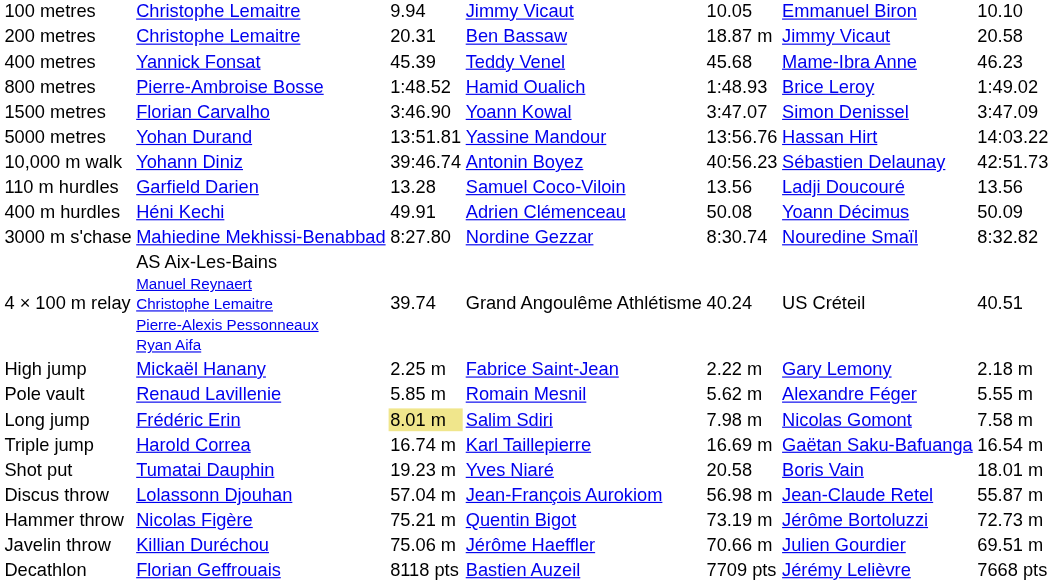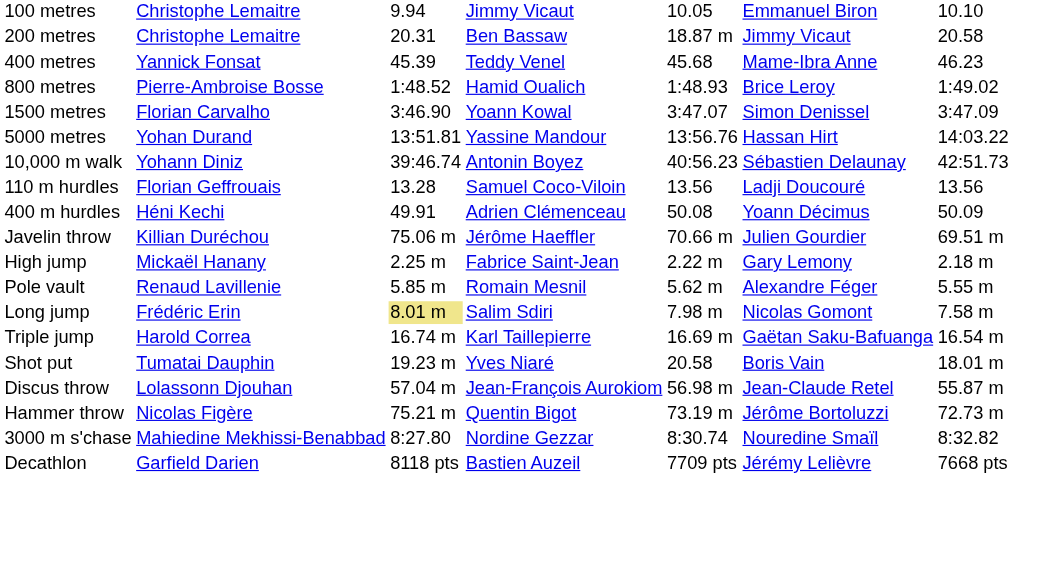 <table>
 <tr>
 <td>100 metres</td>
 <td><a href='#'>Christophe Lemaitre</a></td>
 <td>9.94</td>
 <td><a href='#'>Jimmy Vicaut</a></td>
 <td>10.05</td>
 <td><a href='#'>Emmanuel Biron</a></td>
 <td>10.10</td>
 </tr>
 <tr>
 <td>200 metres</td>
 <td><a href='#'>Christophe Lemaitre</a></td>
 <td>20.31</td>
 <td><a href='#'>Ben Bassaw</a></td>
 <td>18.87 m</td>
 <td><a href='#'>Jimmy Vicaut</a></td>
 <td>20.58</td>
 </tr>
 <tr>
 <td>400 metres</td>
 <td><a href='#'>Yannick Fonsat</a></td>
 <td>45.39</td>
 <td><a href='#'>Teddy Venel</a></td>
 <td>45.68</td>
 <td><a href='#'>Mame-Ibra Anne</a></td>
 <td>46.23</td>
 </tr>
 <tr>
 <td>800 metres</td>
 <td><a href='#'>Pierre-Ambroise Bosse</a></td>
 <td>1:48.52</td>
 <td><a href='#'>Hamid Oualich</a></td>
 <td>1:48.93</td>
 <td><a href='#'>Brice Leroy</a></td>
 <td>1:49.02</td>
 </tr>
 <tr>
 <td>1500 metres</td>
 <td><a href='#'>Florian Carvalho</a></td>
 <td>3:46.90</td>
 <td><a href='#'>Yoann Kowal</a></td>
 <td>3:47.07</td>
 <td><a href='#'>Simon Denissel</a></td>
 <td>3:47.09</td>
 </tr>
 <tr>
 <td>5000 metres</td>
 <td><a href='#'>Yohan Durand</a></td>
 <td>13:51.81</td>
 <td><a href='#'>Yassine Mandour</a></td>
 <td>13:56.76</td>
 <td><a href='#'>Hassan Hirt</a></td>
 <td>14:03.22</td>
 </tr>
 <tr>
 <td>10,000 m walk</td>
 <td><a href='#'>Yohann Diniz</a></td>
 <td>39:46.74</td>
 <td><a href='#'>Antonin Boyez</a></td>
 <td>40:56.23</td>
 <td><a href='#'>Sébastien Delaunay</a></td>
 <td>42:51.73</td>
 </tr>
 <tr>
 <td>110 m hurdles</td>
-<td><a href='#'>Garfield Darien</a></td>
+<td><a href='#'>Florian Geffrouais</a></td>
 <td>13.28</td>
 <td><a href='#'>Samuel Coco-Viloin</a></td>
 <td>13.56</td>
 <td><a href='#'>Ladji Doucouré</a></td>
 <td>13.56</td>
 </tr>
 <tr>
 <td>400 m hurdles</td>
 <td><a href='#'>Héni Kechi</a></td>
 <td>49.91</td>
 <td><a href='#'>Adrien Clémenceau</a></td>
 <td>50.08</td>
 <td><a href='#'>Yoann Décimus</a></td>
 <td>50.09</td>
 </tr>
 <tr>
-<td>3000 m s'chase</td>
-<td><a href='#'>Mahiedine Mekhissi-Benabbad</a></td>
-<td>8:27.80</td>
-<td><a href='#'>Nordine Gezzar</a></td>
-<td>8:30.74</td>
-<td><a href='#'>Nouredine Smaïl</a></td>
-<td>8:32.82</td>
-</tr>
-<tr>
-<td>4 × 100 m relay</td>
-<td>AS Aix-Les-Bains<br><small><a href='#'>Manuel Reynaert</a><br><a href='#'>Christophe Lemaitre</a><br><a href='#'>Pierre-Alexis Pessonneaux</a><br><a href='#'>Ryan Aifa</a></small></td>
-<td>39.74</td>
-<td>Grand Angoulême Athlétisme</td>
-<td>40.24</td>
-<td>US Créteil</td>
-<td>40.51</td>
+<td>Javelin throw</td>
+<td><a href='#'>Killian Duréchou</a></td>
+<td>75.06 m</td>
+<td><a href='#'>Jérôme Haeffler</a></td>
+<td>70.66 m</td>
+<td><a href='#'>Julien Gourdier</a></td>
+<td>69.51 m</td>
 </tr>
 <tr>
 <td>High jump</td>
 <td><a href='#'>Mickaël Hanany</a></td>
 <td>2.25 m</td>
 <td><a href='#'>Fabrice Saint-Jean</a></td>
 <td>2.22 m</td>
 <td><a href='#'>Gary Lemony</a></td>
 <td>2.18 m</td>
 </tr>
 <tr>
 <td>Pole vault</td>
 <td><a href='#'>Renaud Lavillenie</a></td>
 <td>5.85 m</td>
 <td><a href='#'>Romain Mesnil</a></td>
 <td>5.62 m</td>
 <td><a href='#'>Alexandre Féger</a></td>
 <td>5.55 m</td>
 </tr>
 <tr>
 <td>Long jump</td>
 <td><a href='#'>Frédéric Erin</a></td>
 <td style="background: khaki;">8.01 m</td>
 <td><a href='#'>Salim Sdiri</a></td>
 <td>7.98 m</td>
 <td><a href='#'>Nicolas Gomont</a></td>
 <td>7.58 m</td>
 </tr>
 <tr>
 <td>Triple jump</td>
 <td><a href='#'>Harold Correa</a></td>
 <td>16.74 m</td>
 <td><a href='#'>Karl Taillepierre</a></td>
 <td>16.69 m</td>
 <td><a href='#'>Gaëtan Saku-Bafuanga</a></td>
 <td>16.54 m</td>
 </tr>
 <tr>
 <td>Shot put</td>
 <td><a href='#'>Tumatai Dauphin</a></td>
 <td>19.23 m</td>
 <td><a href='#'>Yves Niaré</a></td>
 <td>20.58</td>
 <td><a href='#'>Boris Vain</a></td>
 <td>18.01 m</td>
 </tr>
 <tr>
 <td>Discus throw</td>
 <td><a href='#'>Lolassonn Djouhan</a></td>
 <td>57.04 m</td>
 <td><a href='#'>Jean-François Aurokiom</a></td>
 <td>56.98 m</td>
 <td><a href='#'>Jean-Claude Retel</a></td>
 <td>55.87 m</td>
 </tr>
 <tr>
 <td>Hammer throw</td>
 <td><a href='#'>Nicolas Figère</a></td>
 <td>75.21 m</td>
 <td><a href='#'>Quentin Bigot</a></td>
 <td>73.19 m</td>
 <td><a href='#'>Jérôme Bortoluzzi</a></td>
 <td>72.73 m</td>
 </tr>
 <tr>
-<td>Javelin throw</td>
-<td><a href='#'>Killian Duréchou</a></td>
-<td>75.06 m</td>
-<td><a href='#'>Jérôme Haeffler</a></td>
-<td>70.66 m</td>
-<td><a href='#'>Julien Gourdier</a></td>
-<td>69.51 m</td>
+<td>3000 m s'chase</td>
+<td><a href='#'>Mahiedine Mekhissi-Benabbad</a></td>
+<td>8:27.80</td>
+<td><a href='#'>Nordine Gezzar</a></td>
+<td>8:30.74</td>
+<td><a href='#'>Nouredine Smaïl</a></td>
+<td>8:32.82</td>
 </tr>
 <tr>
 <td>Decathlon</td>
-<td><a href='#'>Florian Geffrouais</a></td>
+<td><a href='#'>Garfield Darien</a></td>
 <td>8118 pts</td>
 <td><a href='#'>Bastien Auzeil</a></td>
 <td>7709 pts</td>
 <td><a href='#'>Jérémy Lelièvre</a></td>
 <td>7668 pts</td>
 </tr>
 </table>
